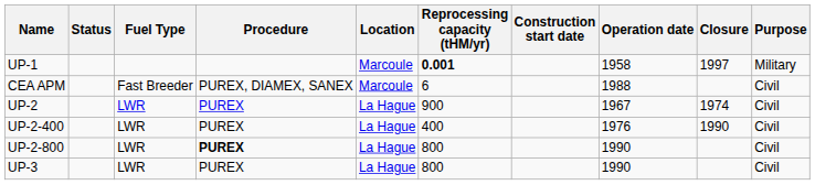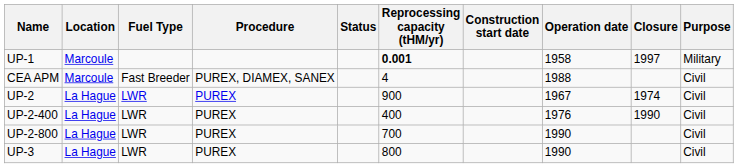 <table class="wikitable">
 <tr>
 <th>Name</th>
-<th>Status</th>
+<th>Location</th>
 <th>Fuel Type</th>
 <th>Procedure</th>
-<th>Location</th>
+<th>Status</th>
 <th>Reprocessing<br>capacity <br>(tHM/yr)</th>
 <th>Construction<br>start date</th>
 <th>Operation date</th>
 <th>Closure</th>
 <th>Purpose</th>
 </tr>
 <tr>
 <td>UP-1</td>
+<td><a href='#'>Marcoule</a></td>
 <td></td>
 <td></td>
 <td></td>
-<td><a href='#'>Marcoule</a></td>
 <td><strong>0.001</strong></td>
 <td></td>
 <td>1958</td>
 <td>1997</td>
 <td>Military</td>
 </tr>
 <tr>
 <td>CEA APM</td>
-<td></td>
+<td><a href='#'>Marcoule</a></td>
 <td>Fast Breeder</td>
 <td>PUREX, DIAMEX, SANEX</td>
-<td><a href='#'>Marcoule</a></td>
-<td>6</td>
+<td></td>
+<td>4</td>
 <td></td>
 <td>1988</td>
 <td></td>
 <td>Civil</td>
 </tr>
 <tr>
 <td>UP-2</td>
-<td></td>
+<td><a href='#'>La Hague</a></td>
 <td><a href='#'>LWR</a></td>
 <td><a href='#'>PUREX</a></td>
-<td><a href='#'>La Hague</a></td>
+<td></td>
 <td>900</td>
 <td></td>
 <td>1967</td>
 <td>1974</td>
 <td>Civil</td>
 </tr>
 <tr>
 <td>UP-2-400</td>
-<td></td>
+<td><a href='#'>La Hague</a></td>
 <td>LWR</td>
 <td>PUREX</td>
-<td><a href='#'>La Hague</a></td>
+<td></td>
 <td>400</td>
 <td></td>
 <td>1976</td>
 <td>1990</td>
 <td>Civil</td>
 </tr>
 <tr>
 <td>UP-2-800</td>
+<td><a href='#'>La Hague</a></td>
+<td>LWR</td>
+<td>PUREX</td>
 <td></td>
-<td>LWR</td>
-<td><strong>PUREX</strong></td>
-<td><a href='#'>La Hague</a></td>
-<td>800</td>
+<td>700</td>
 <td></td>
 <td>1990</td>
 <td></td>
 <td>Civil</td>
 </tr>
 <tr>
 <td>UP-3</td>
-<td></td>
+<td><a href='#'>La Hague</a></td>
 <td>LWR</td>
 <td>PUREX</td>
-<td><a href='#'>La Hague</a></td>
+<td></td>
 <td>800</td>
 <td></td>
 <td>1990</td>
 <td></td>
 <td>Civil</td>
 </tr>
 </table>
